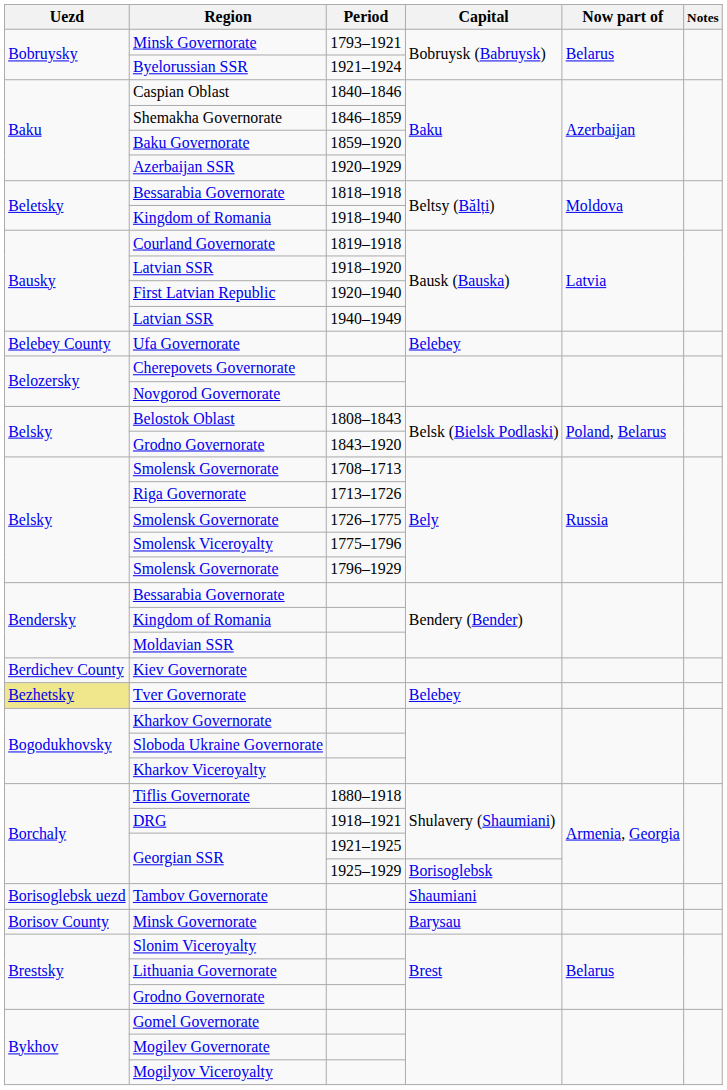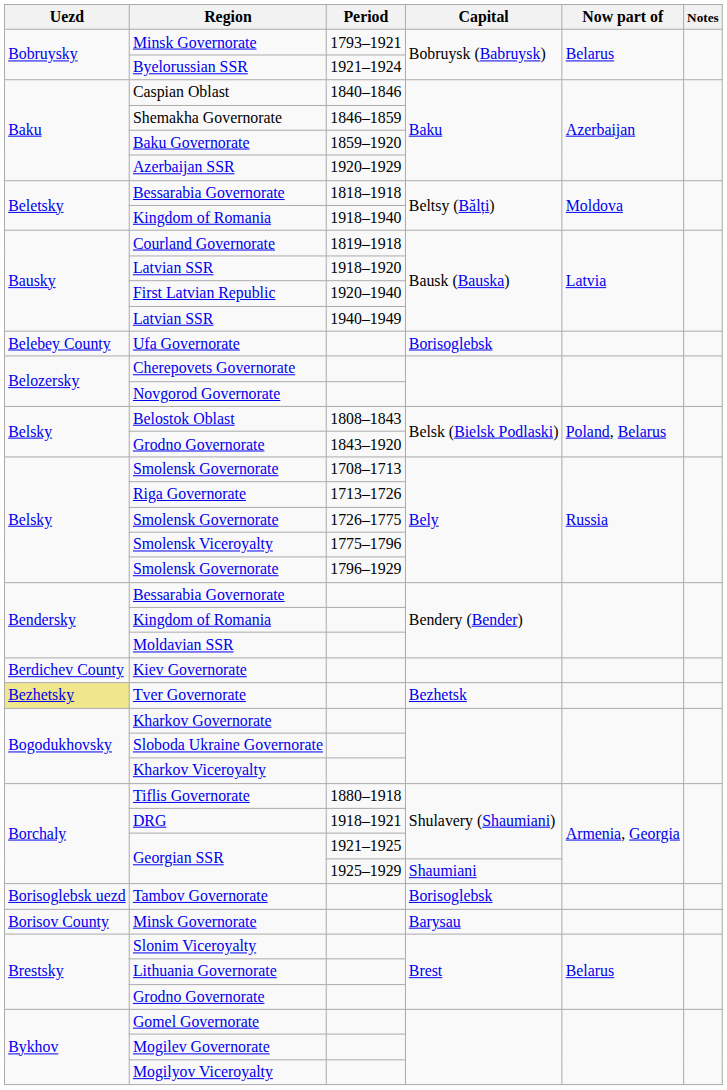 <table class="wikitable sortable">
 <tr>
 <th>Uezd</th>
 <th>Region</th>
 <th>Period</th>
 <th>Capital</th>
 <th>Now part of</th>
 <th><small>Notes</small></th>
 </tr>
 <tr>
 <td rowspan="2"><a href='#'>Bobruysky</a></td>
 <td><a href='#'>Minsk Governorate</a></td>
 <td>1793–1921</td>
 <td rowspan="2">Bobruysk (<a href='#'>Babruysk</a>)</td>
 <td rowspan="2"><a href='#'>Belarus</a></td>
 <td rowspan="2"></td>
 </tr>
 <tr>
 <td><a href='#'>Byelorussian SSR</a></td>
 <td>1921–1924</td>
 </tr>
 <tr>
 <td rowspan=4><a href='#'>Baku</a></td>
 <td>Caspian Oblast</td>
 <td>1840–1846</td>
 <td rowspan=4><a href='#'>Baku</a></td>
 <td rowspan=4><a href='#'>Azerbaijan</a></td>
 <td rowspan=4></td>
 </tr>
 <tr>
 <td>Shemakha Governorate</td>
 <td>1846–1859</td>
 </tr>
 <tr>
 <td><a href='#'>Baku Governorate</a></td>
 <td>1859–1920</td>
 </tr>
 <tr>
 <td><a href='#'>Azerbaijan SSR</a></td>
 <td>1920–1929</td>
 </tr>
 <tr>
 <td rowspan=2><a href='#'>Beletsky</a></td>
 <td><a href='#'>Bessarabia Governorate</a></td>
 <td>1818–1918</td>
 <td rowspan=2>Beltsy (<a href='#'>Bălți</a>)</td>
 <td rowspan=2><a href='#'>Moldova</a></td>
 <td rowspan=2></td>
 </tr>
 <tr>
 <td><a href='#'>Kingdom of Romania</a></td>
 <td>1918–1940</td>
 </tr>
 <tr>
 <td rowspan=4><a href='#'>Bausky</a></td>
 <td><a href='#'>Courland Governorate</a></td>
 <td>1819–1918</td>
 <td rowspan=4>Bausk (<a href='#'>Bauska</a>)</td>
 <td rowspan=4><a href='#'>Latvia</a></td>
 <td rowspan=4></td>
 </tr>
 <tr>
 <td><a href='#'>Latvian SSR</a></td>
 <td>1918–1920</td>
 </tr>
 <tr>
 <td><a href='#'>First Latvian Republic</a></td>
 <td>1920–1940</td>
 </tr>
 <tr>
 <td><a href='#'>Latvian SSR</a></td>
 <td>1940–1949</td>
 </tr>
 <tr>
 <td><a href='#'>Belebey County</a></td>
 <td><a href='#'>Ufa Governorate</a></td>
 <td></td>
-<td><a href='#'>Belebey</a></td>
+<td><a href='#'>Borisoglebsk</a></td>
 <td></td>
 <td></td>
 </tr>
 <tr>
 <td rowspan="2"><a href='#'>Belozersky</a></td>
 <td><a href='#'>Cherepovets Governorate</a></td>
 <td></td>
 <td rowspan="2"></td>
 <td rowspan="2"></td>
 <td rowspan="2"></td>
 </tr>
 <tr>
 <td><a href='#'>Novgorod Governorate</a></td>
 <td></td>
 </tr>
 <tr>
 <td rowspan=2><a href='#'>Belsky</a></td>
 <td><a href='#'>Belostok Oblast</a></td>
 <td>1808–1843</td>
 <td rowspan=2>Belsk (<a href='#'>Bielsk Podlaski</a>)</td>
 <td rowspan=2><a href='#'>Poland</a>, <a href='#'>Belarus</a></td>
 <td rowspan=2></td>
 </tr>
 <tr>
 <td><a href='#'>Grodno Governorate</a></td>
 <td>1843–1920</td>
 </tr>
 <tr>
 <td rowspan=5><a href='#'>Belsky</a></td>
 <td><a href='#'>Smolensk Governorate</a></td>
 <td>1708–1713</td>
 <td rowspan=5><a href='#'>Bely</a></td>
 <td rowspan=5><a href='#'>Russia</a></td>
 <td rowspan=5></td>
 </tr>
 <tr>
 <td><a href='#'>Riga Governorate</a></td>
 <td>1713–1726</td>
 </tr>
 <tr>
 <td><a href='#'>Smolensk Governorate</a></td>
 <td>1726–1775</td>
 </tr>
 <tr>
 <td><a href='#'>Smolensk Viceroyalty</a></td>
 <td>1775–1796</td>
 </tr>
 <tr>
 <td><a href='#'>Smolensk Governorate</a></td>
 <td>1796–1929</td>
 </tr>
 <tr>
 <td rowspan="3"><a href='#'>Bendersky</a></td>
 <td><a href='#'>Bessarabia Governorate</a></td>
 <td></td>
 <td rowspan="3">Bendery (<a href='#'>Bender</a>)</td>
 <td rowspan="3"></td>
 <td rowspan="3"></td>
 </tr>
 <tr>
 <td><a href='#'>Kingdom of Romania</a></td>
 <td></td>
 </tr>
 <tr>
 <td><a href='#'>Moldavian SSR</a></td>
 <td></td>
 </tr>
 <tr>
 <td><a href='#'>Berdichev County</a></td>
 <td><a href='#'>Kiev Governorate</a></td>
 <td></td>
 <td></td>
 <td></td>
 <td></td>
 </tr>
 <tr>
 <td style="background: khaki;"><a href='#'>Bezhetsky</a></td>
 <td><a href='#'>Tver Governorate</a></td>
 <td></td>
-<td><a href='#'>Belebey</a></td>
+<td><a href='#'>Bezhetsk</a></td>
 <td></td>
 <td></td>
 </tr>
 <tr>
 <td rowspan="3"><a href='#'>Bogodukhovsky</a></td>
 <td><a href='#'>Kharkov Governorate</a></td>
 <td></td>
 <td rowspan="3"></td>
 <td rowspan="3"></td>
 <td rowspan="3"></td>
 </tr>
 <tr>
 <td><a href='#'>Sloboda Ukraine Governorate</a></td>
 <td></td>
 </tr>
 <tr>
 <td><a href='#'>Kharkov Viceroyalty</a></td>
 <td></td>
 </tr>
 <tr>
 <td rowspan="4"><a href='#'>Borchaly</a></td>
 <td><a href='#'>Tiflis Governorate</a></td>
 <td>1880–1918</td>
 <td rowspan="3">Shulavery (<a href='#'>Shaumiani</a>)</td>
 <td rowspan="4"><a href='#'>Armenia</a>, <a href='#'>Georgia</a></td>
 <td rowspan="4"></td>
 </tr>
 <tr>
 <td><a href='#'>DRG</a></td>
 <td>1918–1921</td>
 </tr>
 <tr>
 <td rowspan="2"><a href='#'>Georgian SSR</a></td>
 <td>1921–1925</td>
 </tr>
 <tr>
 <td>1925–1929</td>
-<td><a href='#'>Borisoglebsk</a></td>
+<td><a href='#'>Shaumiani</a></td>
 </tr>
 <tr>
 <td><a href='#'>Borisoglebsk uezd</a></td>
 <td><a href='#'>Tambov Governorate</a></td>
 <td></td>
-<td><a href='#'>Shaumiani</a></td>
+<td><a href='#'>Borisoglebsk</a></td>
 <td></td>
 <td></td>
 </tr>
 <tr>
 <td><a href='#'>Borisov County</a></td>
 <td><a href='#'>Minsk Governorate</a></td>
 <td></td>
 <td><a href='#'>Barysau</a></td>
 <td></td>
 <td></td>
 </tr>
 <tr>
 <td rowspan="3"><a href='#'>Brestsky</a></td>
 <td><a href='#'>Slonim Viceroyalty</a></td>
 <td></td>
 <td rowspan="3"><a href='#'>Brest</a></td>
 <td rowspan="3"><a href='#'>Belarus</a></td>
 <td rowspan="3"></td>
 </tr>
 <tr>
 <td><a href='#'>Lithuania Governorate</a></td>
 <td></td>
 </tr>
 <tr>
 <td><a href='#'>Grodno Governorate</a></td>
 <td></td>
 </tr>
 <tr>
 <td rowspan="3"><a href='#'>Bykhov</a></td>
 <td><a href='#'>Gomel Governorate</a></td>
 <td></td>
 <td rowspan="3"></td>
 <td rowspan="3"></td>
 <td rowspan="3"></td>
 </tr>
 <tr>
 <td><a href='#'>Mogilev Governorate</a></td>
 <td></td>
 </tr>
 <tr>
 <td><a href='#'>Mogilyov Viceroyalty</a></td>
 <td></td>
 </tr>
 </table>
